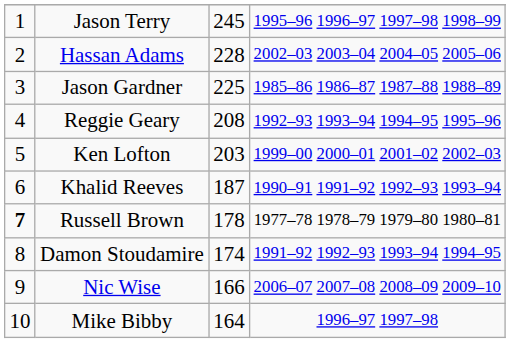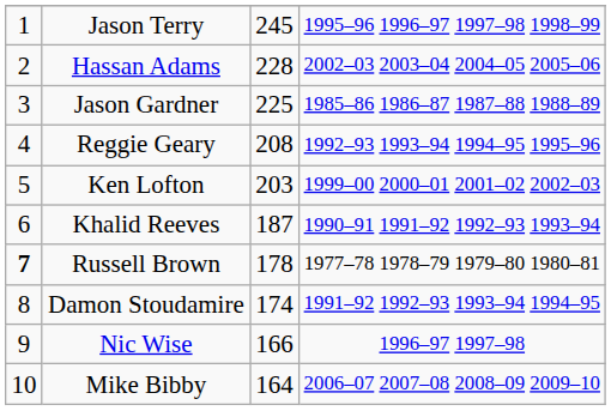 <table class="wikitable" style="text-align: center;">
 <tr>
 </tr>
 <tr>
 <td>1</td>
 <td>Jason Terry</td>
 <td>245</td>
 <td style="font-size:80%;"><a href='#'>1995–96</a> <a href='#'>1996–97</a> <a href='#'>1997–98</a> <a href='#'>1998–99</a></td>
 </tr>
 <tr>
 <td>2</td>
 <td><a href='#'>Hassan Adams</a></td>
 <td>228</td>
 <td style="font-size:80%;"><a href='#'>2002–03</a> <a href='#'>2003–04</a> <a href='#'>2004–05</a> <a href='#'>2005–06</a></td>
 </tr>
 <tr>
 <td>3</td>
 <td>Jason Gardner</td>
 <td>225</td>
 <td style="font-size:80%;"><a href='#'>1985–86</a> <a href='#'>1986–87</a> <a href='#'>1987–88</a> <a href='#'>1988–89</a></td>
 </tr>
 <tr>
 <td>4</td>
 <td>Reggie Geary</td>
 <td>208</td>
 <td style="font-size:80%;"><a href='#'>1992–93</a> <a href='#'>1993–94</a> <a href='#'>1994–95</a> <a href='#'>1995–96</a></td>
 </tr>
 <tr>
 <td>5</td>
 <td>Ken Lofton</td>
 <td>203</td>
 <td style="font-size:80%;"><a href='#'>1999–00</a> <a href='#'>2000–01</a> <a href='#'>2001–02</a> <a href='#'>2002–03</a></td>
 </tr>
 <tr>
 <td>6</td>
 <td>Khalid Reeves</td>
 <td>187</td>
 <td style="font-size:80%;"><a href='#'>1990–91</a> <a href='#'>1991–92</a> <a href='#'>1992–93</a> <a href='#'>1993–94</a></td>
 </tr>
 <tr>
 <td><strong>7</strong></td>
 <td>Russell Brown</td>
 <td>178</td>
 <td style="font-size:80%;">1977–78 1978–79 1979–80 1980–81</td>
 </tr>
 <tr>
 <td>8</td>
 <td>Damon Stoudamire</td>
 <td>174</td>
 <td style="font-size:80%;"><a href='#'>1991–92</a> <a href='#'>1992–93</a> <a href='#'>1993–94</a> <a href='#'>1994–95</a></td>
 </tr>
 <tr>
 <td>9</td>
 <td><a href='#'>Nic Wise</a></td>
 <td>166</td>
-<td style="font-size:80%;"><a href='#'>2006–07</a> <a href='#'>2007–08</a> <a href='#'>2008–09</a> <a href='#'>2009–10</a></td>
+<td style="font-size:80%;"><a href='#'>1996–97</a> <a href='#'>1997–98</a></td>
 </tr>
 <tr>
 <td>10</td>
 <td>Mike Bibby</td>
 <td>164</td>
-<td style="font-size:80%;"><a href='#'>1996–97</a> <a href='#'>1997–98</a></td>
+<td style="font-size:80%;"><a href='#'>2006–07</a> <a href='#'>2007–08</a> <a href='#'>2008–09</a> <a href='#'>2009–10</a></td>
 </tr>
 </table>
